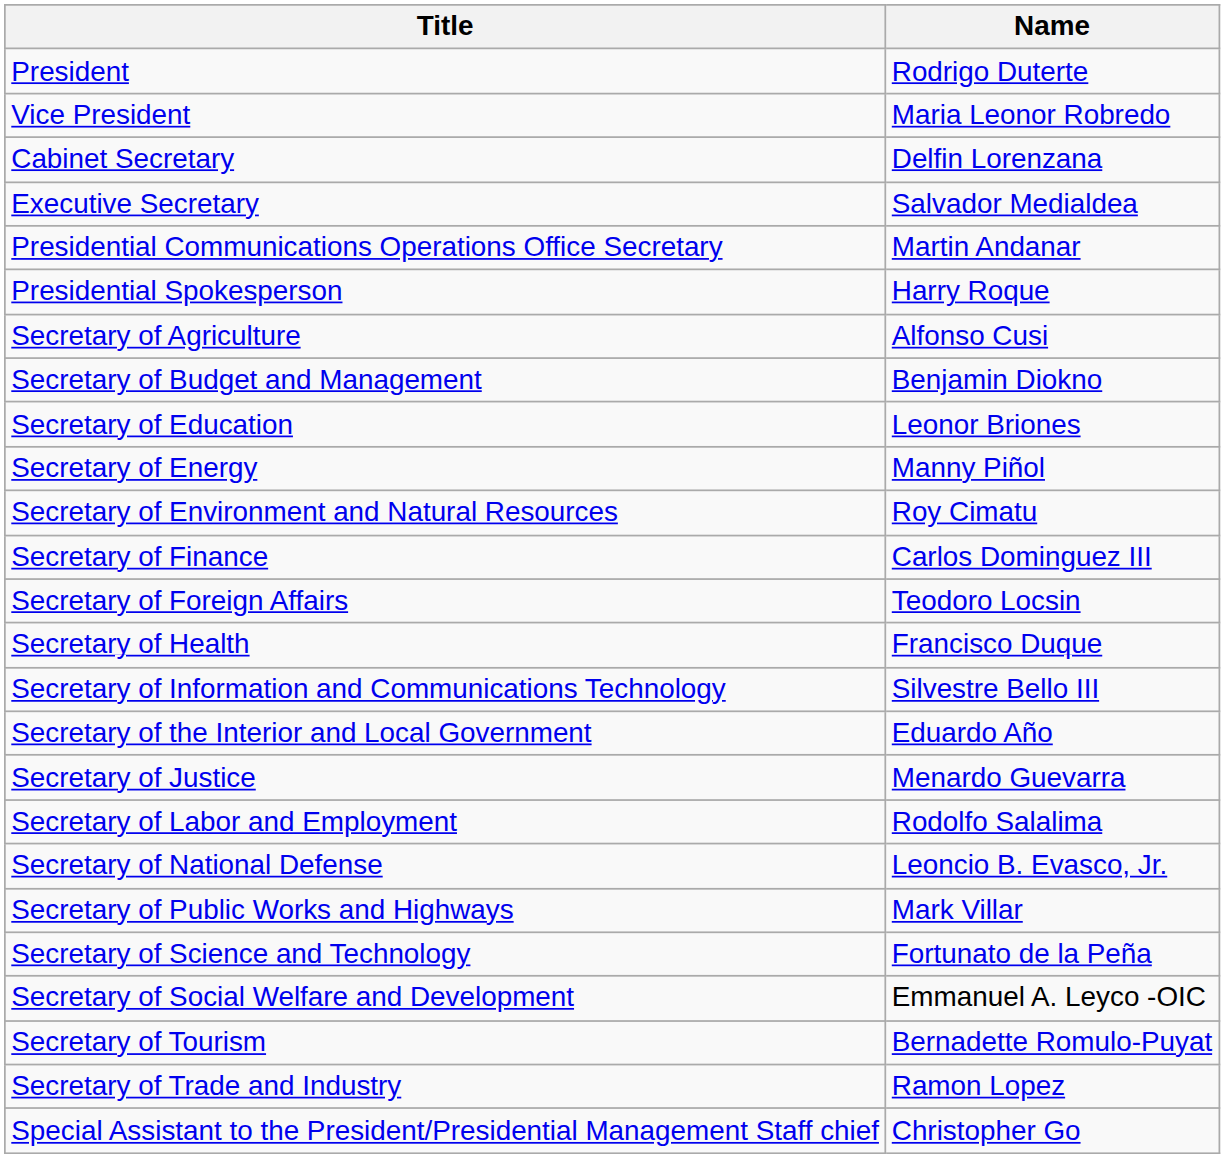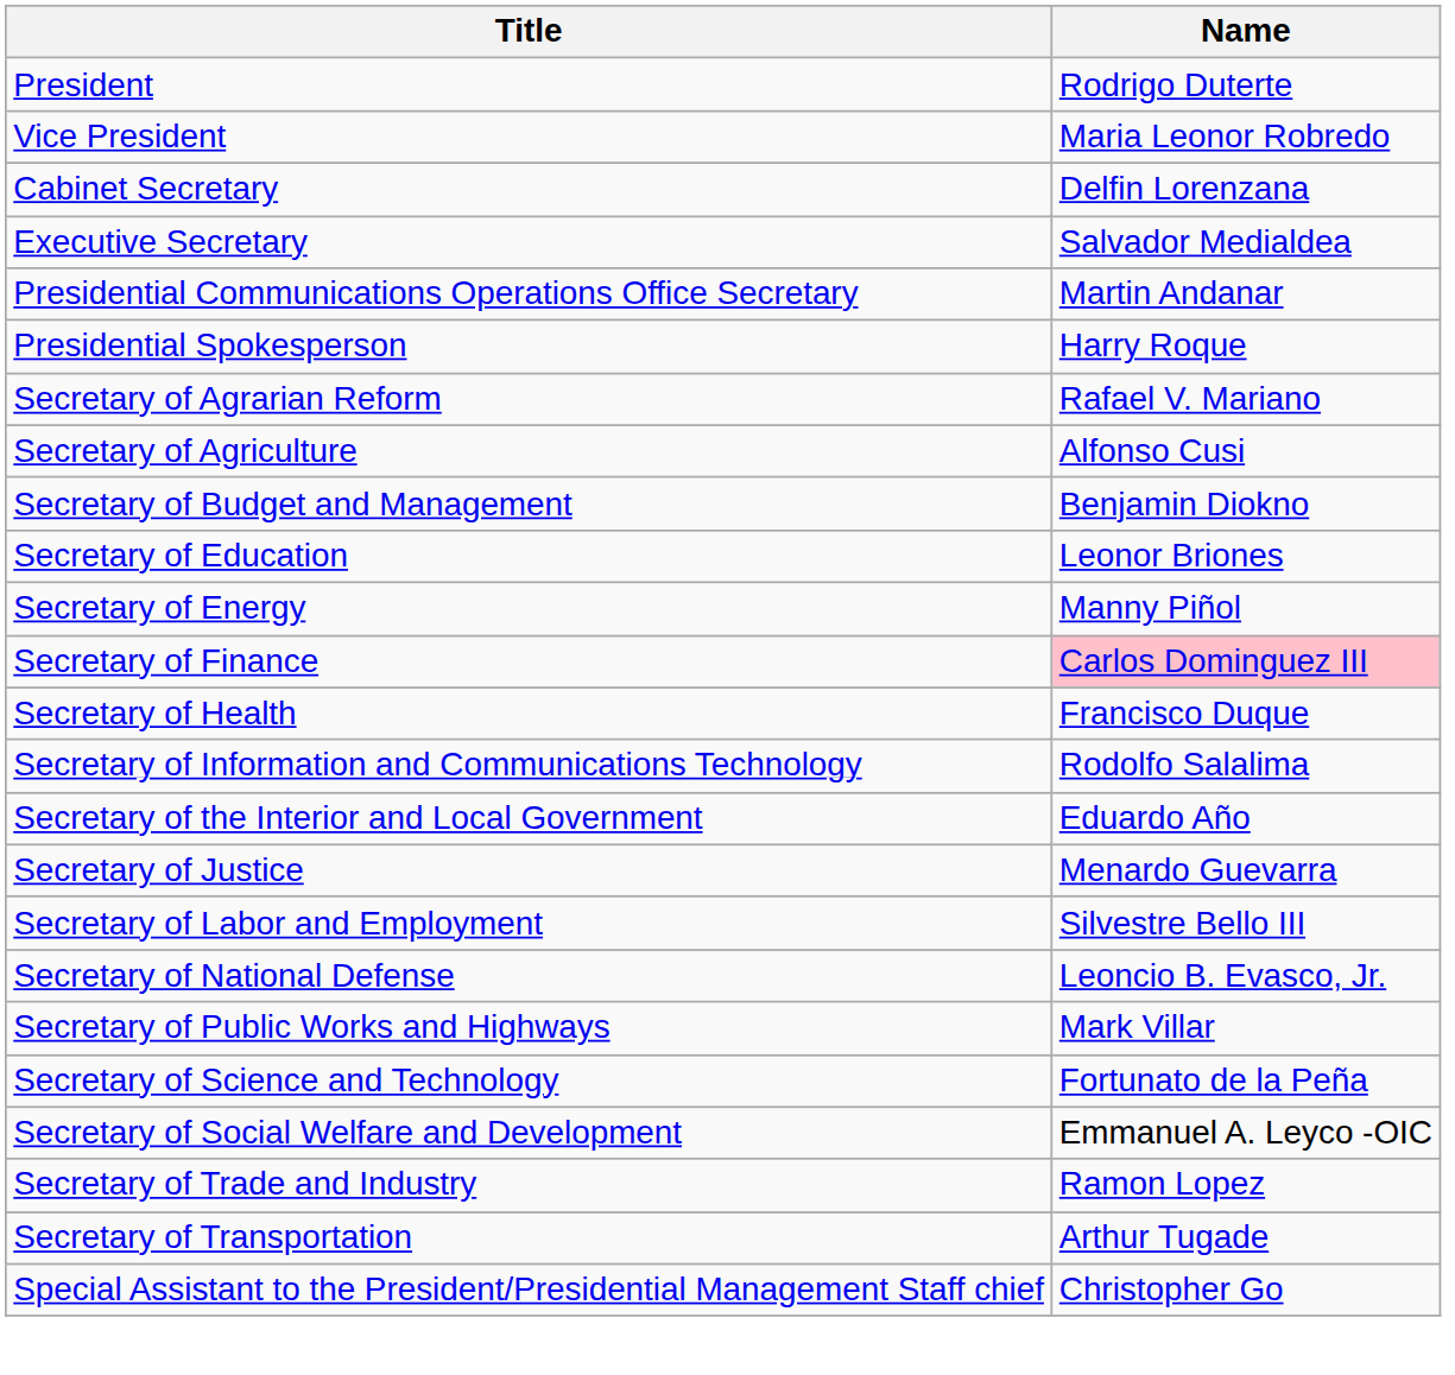 <table class="wikitable">
 <tr>
 <th>Title</th>
 <th>Name</th>
 </tr>
 <tr>
 <td><a href='#'>President</a></td>
 <td><a href='#'>Rodrigo Duterte</a></td>
 </tr>
 <tr>
 <td><a href='#'>Vice President</a></td>
 <td><a href='#'>Maria Leonor Robredo</a></td>
 </tr>
 <tr>
 <td><a href='#'>Cabinet Secretary</a></td>
 <td><a href='#'>Delfin Lorenzana</a></td>
 </tr>
 <tr>
 <td><a href='#'>Executive Secretary</a></td>
 <td><a href='#'>Salvador Medialdea</a></td>
 </tr>
 <tr>
 <td><a href='#'>Presidential Communications Operations Office Secretary</a></td>
 <td><a href='#'>Martin Andanar</a></td>
 </tr>
 <tr>
 <td><a href='#'>Presidential Spokesperson</a></td>
 <td><a href='#'>Harry Roque</a></td>
 </tr>
 <tr>
+<td><a href='#'>Secretary of Agrarian Reform</a></td>
+<td><a href='#'>Rafael V. Mariano</a></td>
+</tr>
+<tr>
 <td><a href='#'>Secretary of Agriculture</a></td>
 <td><a href='#'>Alfonso Cusi</a></td>
 </tr>
 <tr>
 <td><a href='#'>Secretary of Budget and Management</a></td>
 <td><a href='#'>Benjamin Diokno</a></td>
 </tr>
 <tr>
 <td><a href='#'>Secretary of Education</a></td>
 <td><a href='#'>Leonor Briones</a></td>
 </tr>
 <tr>
 <td><a href='#'>Secretary of Energy</a></td>
 <td><a href='#'>Manny Piñol</a></td>
 </tr>
 <tr>
-<td><a href='#'>Secretary of Environment and Natural Resources</a></td>
-<td><a href='#'>Roy Cimatu</a></td>
-</tr>
-<tr>
 <td><a href='#'>Secretary of Finance</a></td>
-<td><a href='#'>Carlos Dominguez III</a></td>
-</tr>
-<tr>
-<td><a href='#'>Secretary of Foreign Affairs</a></td>
-<td><a href='#'>Teodoro Locsin</a></td>
+<td style="background: pink;"><a href='#'>Carlos Dominguez III</a></td>
 </tr>
 <tr>
 <td><a href='#'>Secretary of Health</a></td>
 <td><a href='#'>Francisco Duque</a></td>
 </tr>
 <tr>
 <td><a href='#'>Secretary of Information and Communications Technology</a></td>
-<td><a href='#'>Silvestre Bello III</a></td>
+<td><a href='#'>Rodolfo Salalima</a></td>
 </tr>
 <tr>
 <td><a href='#'>Secretary of the Interior and Local Government</a></td>
 <td><a href='#'>Eduardo Año</a></td>
 </tr>
 <tr>
 <td><a href='#'>Secretary of Justice</a></td>
 <td><a href='#'>Menardo Guevarra</a></td>
 </tr>
 <tr>
 <td><a href='#'>Secretary of Labor and Employment</a></td>
-<td><a href='#'>Rodolfo Salalima</a></td>
+<td><a href='#'>Silvestre Bello III</a></td>
 </tr>
 <tr>
 <td><a href='#'>Secretary of National Defense</a></td>
 <td><a href='#'>Leoncio B. Evasco, Jr.</a></td>
 </tr>
 <tr>
 <td><a href='#'>Secretary of Public Works and Highways</a></td>
 <td><a href='#'>Mark Villar</a></td>
 </tr>
 <tr>
 <td><a href='#'>Secretary of Science and Technology</a></td>
 <td><a href='#'>Fortunato de la Peña</a></td>
 </tr>
 <tr>
 <td><a href='#'>Secretary of Social Welfare and Development</a></td>
 <td>Emmanuel A. Leyco -OIC</td>
 </tr>
 <tr>
-<td><a href='#'>Secretary of Tourism</a></td>
-<td><a href='#'>Bernadette Romulo-Puyat</a></td>
+<td><a href='#'>Secretary of Trade and Industry</a></td>
+<td><a href='#'>Ramon Lopez</a></td>
 </tr>
 <tr>
-<td><a href='#'>Secretary of Trade and Industry</a></td>
-<td><a href='#'>Ramon Lopez</a></td>
+<td><a href='#'>Secretary of Transportation</a></td>
+<td><a href='#'>Arthur Tugade</a></td>
 </tr>
 <tr>
 <td><a href='#'>Special Assistant to the President/Presidential Management Staff chief</a></td>
 <td><a href='#'>Christopher Go</a></td>
 </tr>
 </table>
